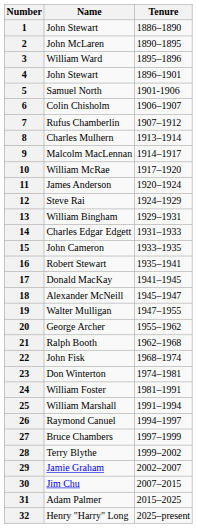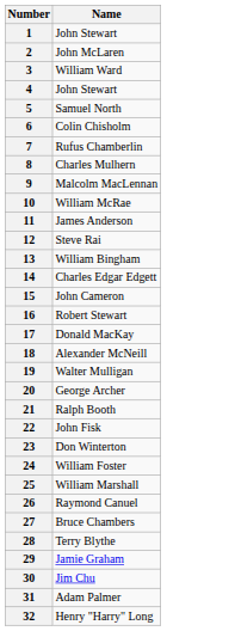 <table class="wikitable sortable">
 <tr>
 <th>Number</th>
 <th>Name</th>
-<th>Tenure</th>
 </tr>
 <tr>
 <th>1</th>
 <td>John Stewart</td>
-<td>1886–1890</td>
 </tr>
 <tr>
 <th>2</th>
 <td>John McLaren</td>
-<td>1890–1895</td>
 </tr>
 <tr>
 <th>3</th>
 <td>William Ward</td>
-<td>1895–1896</td>
 </tr>
 <tr>
 <th>4</th>
 <td>John Stewart</td>
-<td>1896–1901</td>
 </tr>
 <tr>
 <th>5</th>
 <td>Samuel North</td>
-<td>1901-1906</td>
 </tr>
 <tr>
 <th>6</th>
 <td>Colin Chisholm</td>
-<td>1906–1907</td>
 </tr>
 <tr>
 <th>7</th>
 <td>Rufus Chamberlin</td>
-<td>1907–1912</td>
 </tr>
 <tr>
 <th>8</th>
 <td>Charles Mulhern</td>
-<td>1913–1914</td>
 </tr>
 <tr>
 <th>9</th>
 <td>Malcolm MacLennan</td>
-<td>1914–1917</td>
 </tr>
 <tr>
 <th>10</th>
 <td>William McRae</td>
-<td>1917–1920</td>
 </tr>
 <tr>
 <th>11</th>
 <td>James Anderson</td>
-<td>1920–1924</td>
 </tr>
 <tr>
 <th>12</th>
 <td>Steve Rai</td>
-<td>1924–1929</td>
 </tr>
 <tr>
 <th>13</th>
 <td>William Bingham</td>
-<td>1929–1931</td>
 </tr>
 <tr>
 <th>14</th>
 <td>Charles Edgar Edgett</td>
-<td>1931–1933</td>
 </tr>
 <tr>
 <th>15</th>
 <td>John Cameron</td>
-<td>1933–1935</td>
 </tr>
 <tr>
 <th>16</th>
 <td>Robert Stewart</td>
-<td>1935–1941</td>
 </tr>
 <tr>
 <th>17</th>
 <td>Donald MacKay</td>
-<td>1941–1945</td>
 </tr>
 <tr>
 <th>18</th>
 <td>Alexander McNeill</td>
-<td>1945–1947</td>
 </tr>
 <tr>
 <th>19</th>
 <td>Walter Mulligan</td>
-<td>1947–1955</td>
 </tr>
 <tr>
 <th>20</th>
 <td>George Archer</td>
-<td>1955–1962</td>
 </tr>
 <tr>
 <th>21</th>
 <td>Ralph Booth</td>
-<td>1962–1968</td>
 </tr>
 <tr>
 <th>22</th>
 <td>John Fisk</td>
-<td>1968–1974</td>
 </tr>
 <tr>
 <th>23</th>
 <td>Don Winterton</td>
-<td>1974–1981</td>
 </tr>
 <tr>
 <th>24</th>
 <td>William Foster</td>
-<td>1981–1991</td>
 </tr>
 <tr>
 <th>25</th>
 <td>William Marshall</td>
-<td>1991–1994</td>
 </tr>
 <tr>
 <th>26</th>
 <td>Raymond Canuel</td>
-<td>1994–1997</td>
 </tr>
 <tr>
 <th>27</th>
 <td>Bruce Chambers</td>
-<td>1997–1999</td>
 </tr>
 <tr>
 <th>28</th>
 <td>Terry Blythe</td>
-<td>1999–2002</td>
 </tr>
 <tr>
 <th>29</th>
 <td><a href='#'>Jamie Graham</a></td>
-<td>2002–2007</td>
 </tr>
 <tr>
 <th>30</th>
 <td><a href='#'>Jim Chu</a></td>
-<td>2007–2015</td>
 </tr>
 <tr>
 <th>31</th>
 <td>Adam Palmer</td>
-<td>2015–2025</td>
 </tr>
 <tr>
 <th>32</th>
 <td>Henry "Harry" Long</td>
-<td>2025–present</td>
 </tr>
 </table>
